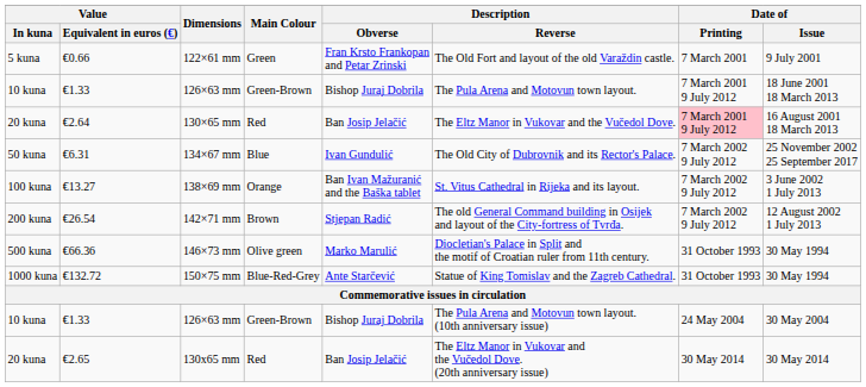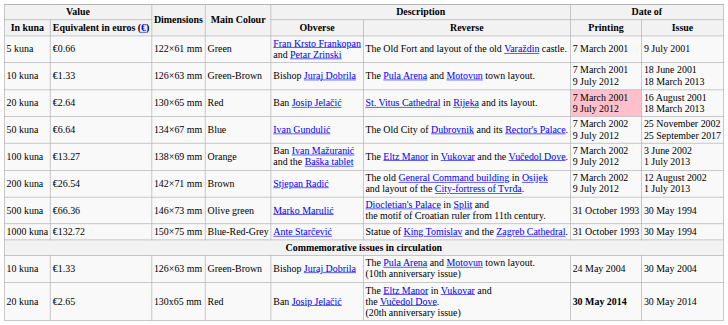 <table class="wikitable">
 <tr>
 </tr>
 <tr>
 <th colspan="2">Value</th>
 <th rowspan="2">Dimensions</th>
 <th rowspan=2>Main Colour</th>
 <th colspan="2">Description</th>
 <th colspan="2">Date of</th>
 </tr>
 <tr>
 <th>In kuna</th>
 <th>Equivalent in euros (<a href='#'>€</a>)</th>
 <th>Obverse</th>
 <th>Reverse</th>
 <th>Printing</th>
 <th>Issue</th>
 </tr>
 <tr>
 <td>5 kuna</td>
 <td>€0.66</td>
 <td>122×61 mm</td>
 <td>Green</td>
 <td><a href='#'>Fran Krsto Frankopan</a><br>and <a href='#'>Petar Zrinski</a></td>
 <td>The Old Fort and layout of the old <a href='#'>Varaždin</a> castle.</td>
 <td>7 March 2001</td>
 <td>9 July 2001</td>
 </tr>
 <tr>
 <td>10 kuna</td>
 <td>€1.33</td>
 <td>126×63 mm</td>
 <td>Green-Brown</td>
 <td>Bishop <a href='#'>Juraj Dobrila</a></td>
 <td>The <a href='#'>Pula Arena</a> and <a href='#'>Motovun</a> town layout.</td>
 <td>7 March 2001<br> 9 July 2012</td>
 <td>18 June 2001<br> 18 March 2013</td>
 </tr>
 <tr>
 <td>20 kuna</td>
 <td>€2.64</td>
 <td>130×65 mm</td>
 <td>Red</td>
 <td>Ban <a href='#'>Josip Jelačić</a></td>
-<td>The <a href='#'>Eltz Manor</a> in <a href='#'>Vukovar</a> and the <a href='#'>Vučedol Dove</a>.</td>
+<td><a href='#'>St. Vitus Cathedral</a> in <a href='#'>Rijeka</a> and its layout.</td>
 <td style="background: pink;">7 March 2001<br> 9 July 2012</td>
 <td>16 August 2001<br> 18 March 2013</td>
 </tr>
 <tr>
 <td>50 kuna</td>
-<td>€6.31</td>
+<td>€6.64</td>
 <td>134×67 mm</td>
 <td>Blue</td>
 <td><a href='#'>Ivan Gundulić</a></td>
 <td>The Old City of <a href='#'>Dubrovnik</a> and its <a href='#'>Rector's Palace</a>.</td>
 <td>7 March 2002<br> 9 July 2012</td>
 <td>25 November 2002<br> 25 September 2017</td>
 </tr>
 <tr>
 <td>100 kuna</td>
 <td>€13.27</td>
 <td>138×69 mm</td>
 <td>Orange</td>
 <td>Ban <a href='#'>Ivan Mažuranić</a><br> and the <a href='#'>Baška tablet</a></td>
-<td><a href='#'>St. Vitus Cathedral</a> in <a href='#'>Rijeka</a> and its layout.</td>
+<td>The <a href='#'>Eltz Manor</a> in <a href='#'>Vukovar</a> and the <a href='#'>Vučedol Dove</a>.</td>
 <td>7 March 2002<br> 9 July 2012</td>
 <td>3 June 2002<br> 1 July 2013</td>
 </tr>
 <tr>
 <td>200 kuna</td>
 <td>€26.54</td>
 <td>142×71 mm</td>
 <td>Brown</td>
 <td><a href='#'>Stjepan Radić</a></td>
 <td>The old <a href='#'>General Command building</a> in <a href='#'>Osijek</a><br>and layout of the <a href='#'>City-fortress of Tvrđa</a>.</td>
 <td>7 March 2002<br> 9 July 2012</td>
 <td>12 August 2002<br> 1 July 2013</td>
 </tr>
 <tr>
 <td>500 kuna</td>
 <td>€66.36</td>
 <td>146×73 mm</td>
 <td>Olive green</td>
 <td><a href='#'>Marko Marulić</a></td>
 <td><a href='#'>Diocletian's Palace</a> in <a href='#'>Split</a> and<br> the motif of Croatian ruler from 11th century.</td>
 <td>31 October 1993</td>
 <td>30 May 1994</td>
 </tr>
 <tr>
 <td>1000 kuna</td>
 <td>€132.72</td>
 <td>150×75 mm</td>
 <td>Blue-Red-Grey</td>
 <td><a href='#'>Ante Starčević</a></td>
 <td>Statue of <a href='#'>King Tomislav</a> and the <a href='#'>Zagreb Cathedral</a>.</td>
 <td>31 October 1993</td>
 <td>30 May 1994</td>
 </tr>
 <tr>
 <th colspan="10">Commemorative issues in circulation</th>
 </tr>
 <tr>
 <td>10 kuna</td>
 <td>€1.33</td>
 <td>126×63 mm</td>
 <td>Green-Brown</td>
 <td>Bishop <a href='#'>Juraj Dobrila</a></td>
 <td>The <a href='#'>Pula Arena</a> and <a href='#'>Motovun</a> town layout.<br>(10th anniversary issue)</td>
 <td>24 May 2004</td>
 <td>30 May 2004</td>
 </tr>
 <tr>
 <td>20 kuna</td>
 <td>€2.65</td>
 <td>130x65 mm</td>
 <td>Red</td>
 <td>Ban <a href='#'>Josip Jelačić</a></td>
 <td>The <a href='#'>Eltz Manor</a> in <a href='#'>Vukovar</a> and<br>the <a href='#'>Vučedol Dove</a>.<br>(20th anniversary issue)</td>
-<td>30 May 2014</td>
+<td><strong>30 May 2014</strong></td>
 <td>30 May 2014</td>
 </tr>
 </table>
